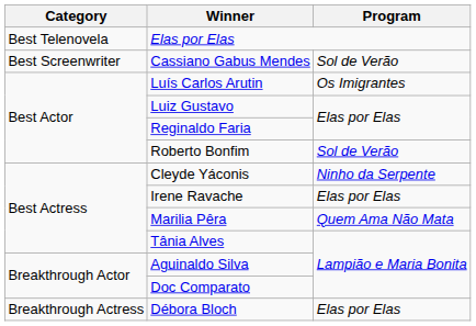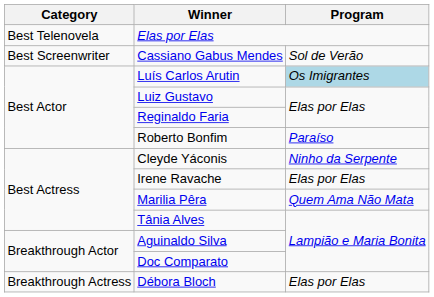 <table class="wikitable">
 <tr>
 <th>Category</th>
 <th>Winner</th>
 <th>Program</th>
 </tr>
 <tr>
 <td>Best Telenovela</td>
 <td colspan="2"><em><a href='#'>Elas por Elas</a></em></td>
 </tr>
 <tr>
 <td>Best Screenwriter</td>
 <td><a href='#'>Cassiano Gabus Mendes</a></td>
 <td><em>Sol de Verão</em></td>
 </tr>
 <tr>
 <td rowspan="4">Best Actor</td>
 <td><a href='#'>Luís Carlos Arutin</a></td>
-<td><em>Os Imigrantes</em></td>
+<td style="background: lightblue;"><em>Os Imigrantes</em></td>
 </tr>
 <tr>
 <td><a href='#'>Luiz Gustavo</a></td>
 <td rowspan="2"><em>Elas por Elas</em></td>
 </tr>
 <tr>
 <td><a href='#'>Reginaldo Faria</a></td>
 </tr>
 <tr>
 <td>Roberto Bonfim</td>
-<td><em><a href='#'>Sol de Verão</a></em></td>
+<td><em><a href='#'>Paraíso</a></em></td>
 </tr>
 <tr>
 <td rowspan="4">Best Actress</td>
 <td>Cleyde Yáconis</td>
 <td><em><a href='#'>Ninho da Serpente</a></em></td>
 </tr>
 <tr>
 <td>Irene Ravache</td>
 <td><em>Elas por Elas</em></td>
 </tr>
 <tr>
 <td><a href='#'>Marilia Pêra</a></td>
 <td><em><a href='#'>Quem Ama Não Mata</a></em></td>
 </tr>
 <tr>
 <td><a href='#'>Tânia Alves</a></td>
 <td rowspan="3"><em><a href='#'>Lampião e Maria Bonita</a></em></td>
 </tr>
 <tr>
 <td rowspan="2">Breakthrough Actor</td>
 <td><a href='#'>Aguinaldo Silva</a></td>
 </tr>
 <tr>
 <td><a href='#'>Doc Comparato</a></td>
 </tr>
 <tr>
 <td>Breakthrough Actress</td>
 <td><a href='#'>Débora Bloch</a></td>
 <td><em>Elas por Elas</em></td>
 </tr>
 </table>
